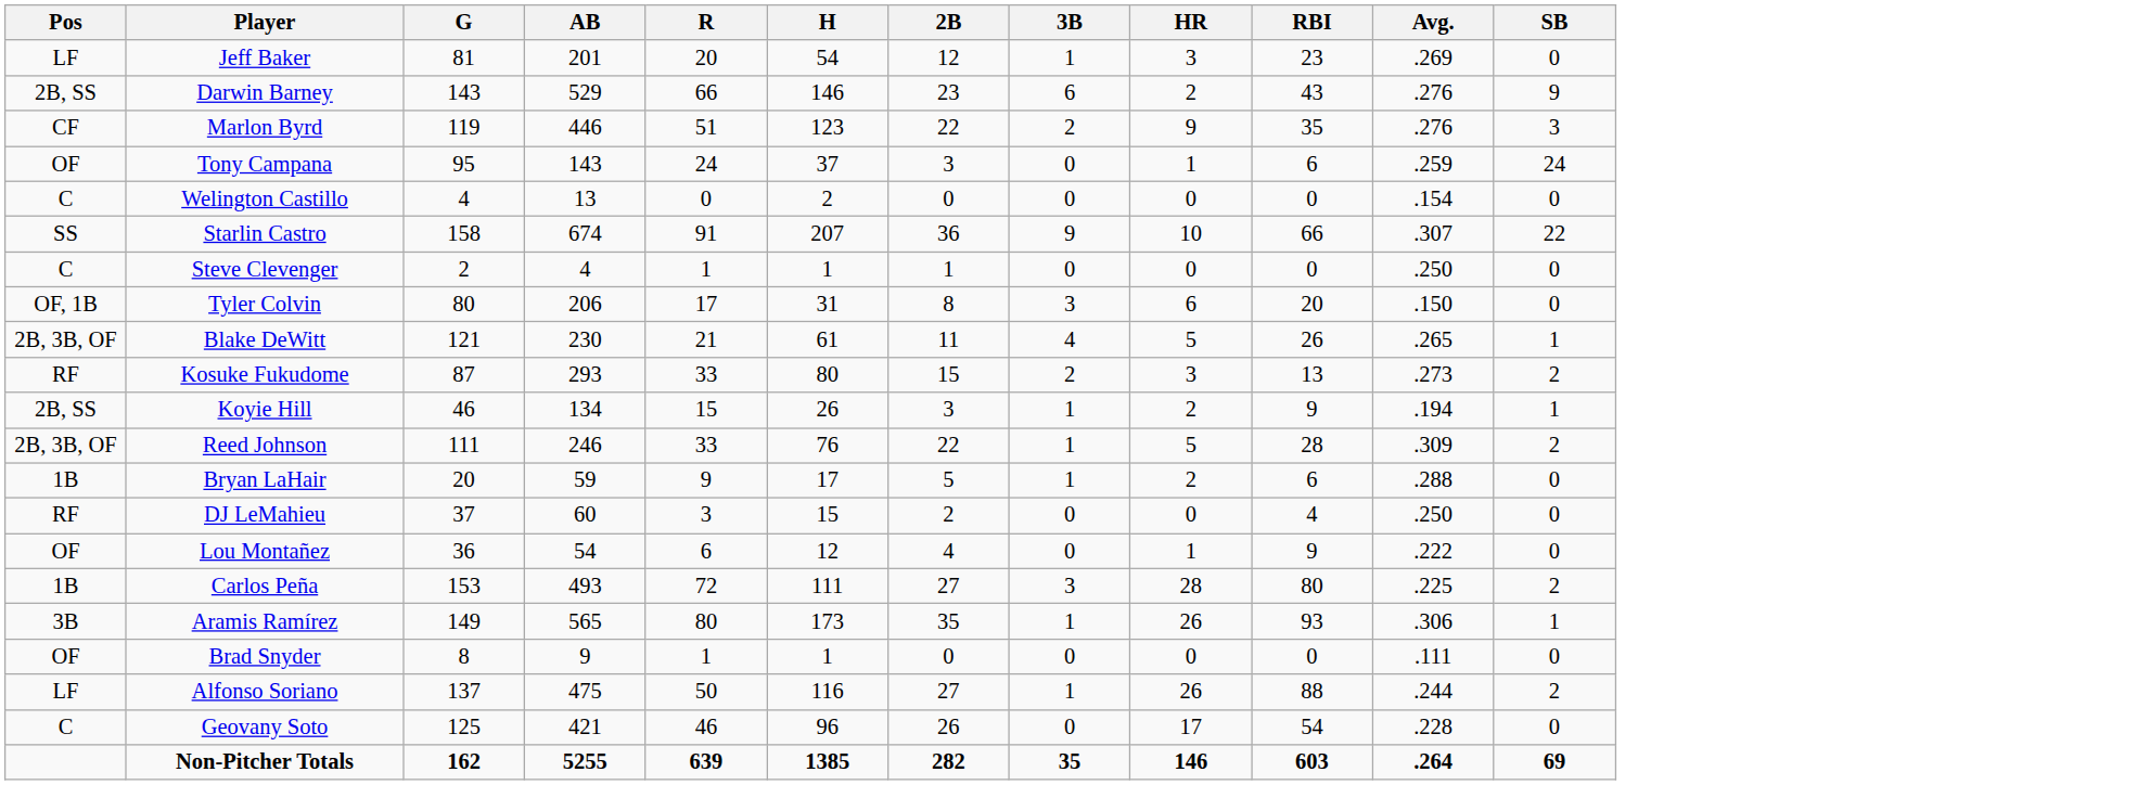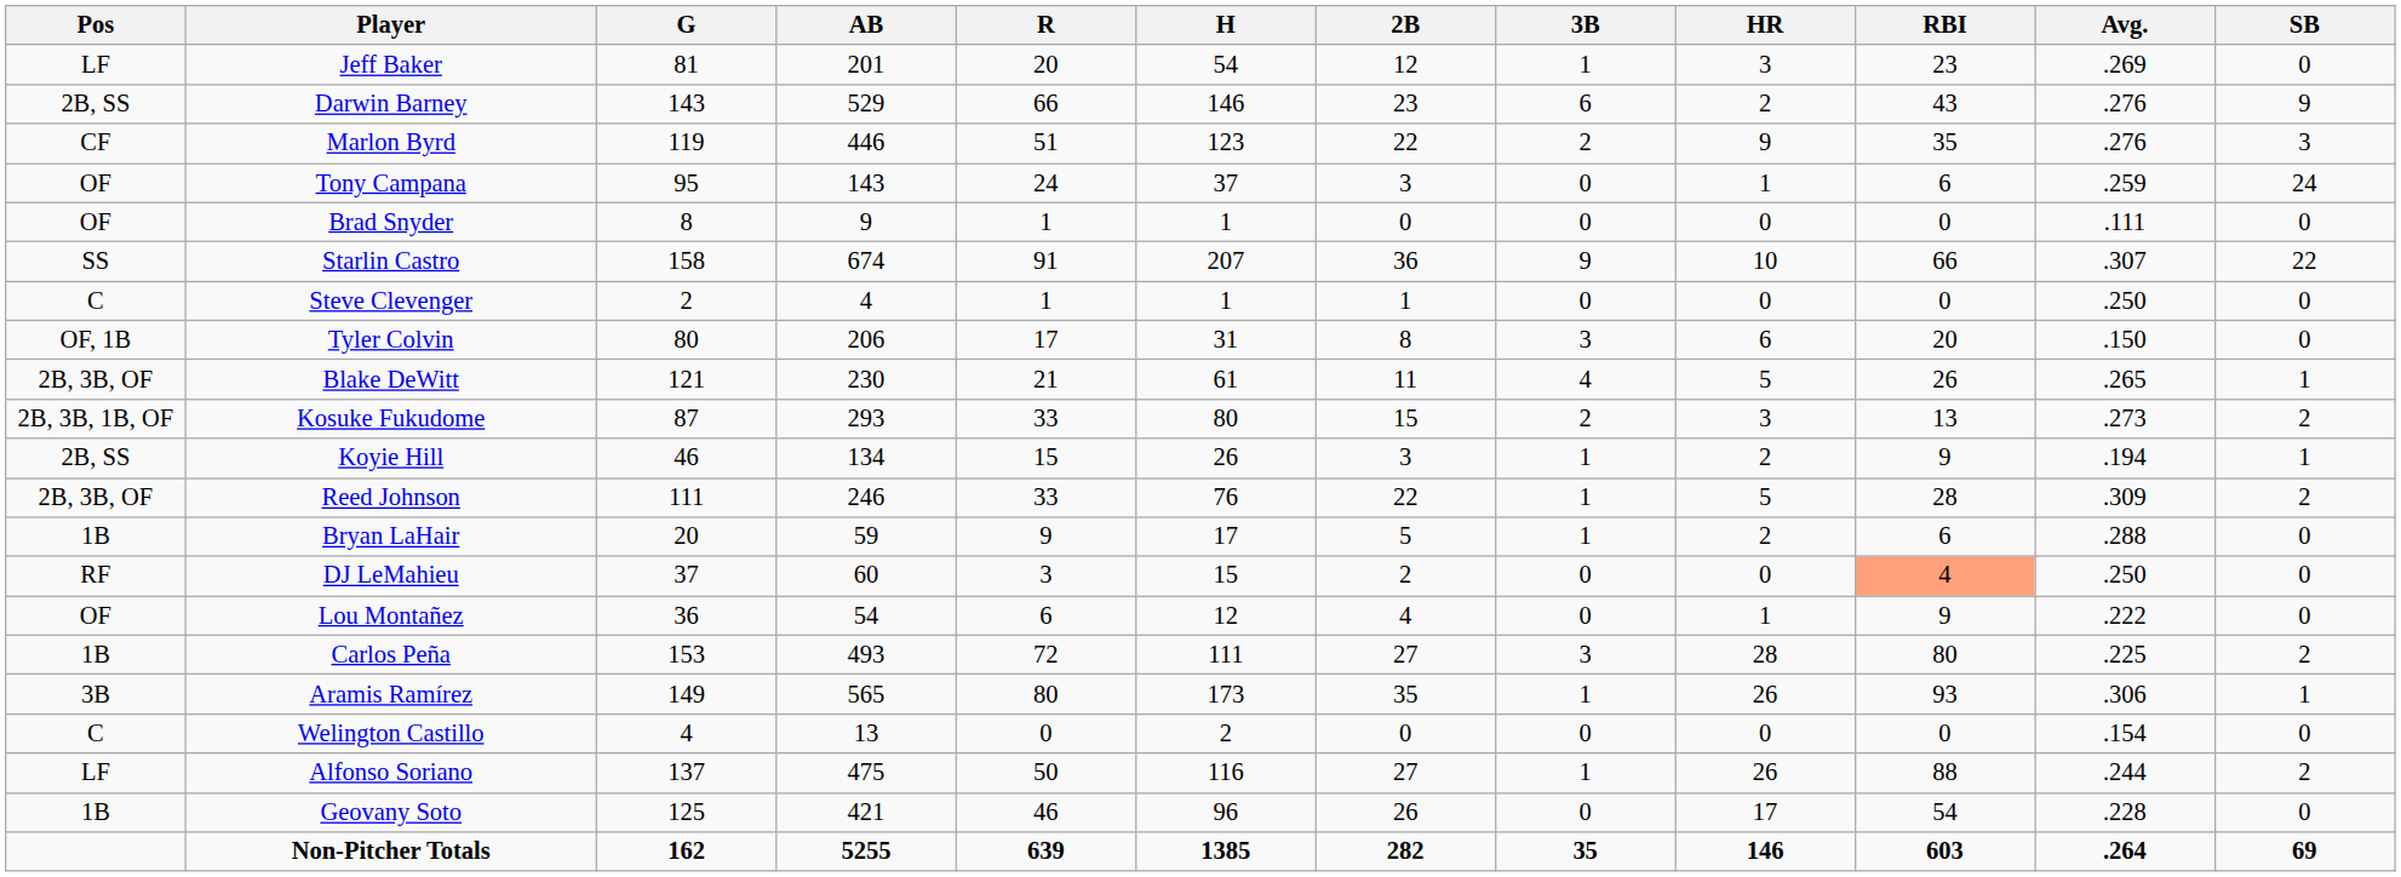 <table class="wikitable sortable">
 <tr>
 <th width="7%">Pos</th>
 <th width="16%">Player</th>
 <th width="7%">G</th>
 <th width="7%">AB</th>
 <th width="7%">R</th>
 <th width="7%">H</th>
 <th width="7%">2B</th>
 <th width="7%">3B</th>
 <th width="7%">HR</th>
 <th width="7%">RBI</th>
 <th width="7%">Avg.</th>
 <th width="7%">SB</th>
 </tr>
 <tr align=center>
 <td>LF</td>
 <td><a href='#'>Jeff Baker</a></td>
 <td>81</td>
 <td>201</td>
 <td>20</td>
 <td>54</td>
 <td>12</td>
 <td>1</td>
 <td>3</td>
 <td>23</td>
 <td>.269</td>
 <td>0</td>
 </tr>
 <tr align=center>
 <td>2B, SS</td>
 <td><a href='#'>Darwin Barney</a></td>
 <td>143</td>
 <td>529</td>
 <td>66</td>
 <td>146</td>
 <td>23</td>
 <td>6</td>
 <td>2</td>
 <td>43</td>
 <td>.276</td>
 <td>9</td>
 </tr>
 <tr align=center>
 <td>CF</td>
 <td><a href='#'>Marlon Byrd</a></td>
 <td>119</td>
 <td>446</td>
 <td>51</td>
 <td>123</td>
 <td>22</td>
 <td>2</td>
 <td>9</td>
 <td>35</td>
 <td>.276</td>
 <td>3</td>
 </tr>
 <tr align=center>
 <td>OF</td>
 <td><a href='#'>Tony Campana</a></td>
 <td>95</td>
 <td>143</td>
 <td>24</td>
 <td>37</td>
 <td>3</td>
 <td>0</td>
 <td>1</td>
 <td>6</td>
 <td>.259</td>
 <td>24</td>
 </tr>
 <tr align=center>
-<td>C</td>
-<td><a href='#'>Welington Castillo</a></td>
-<td>4</td>
-<td>13</td>
-<td>0</td>
-<td>2</td>
+<td>OF</td>
+<td><a href='#'>Brad Snyder</a></td>
+<td>8</td>
+<td>9</td>
+<td>1</td>
+<td>1</td>
 <td>0</td>
 <td>0</td>
 <td>0</td>
 <td>0</td>
-<td>.154</td>
+<td>.111</td>
 <td>0</td>
 </tr>
 <tr align=center>
 <td>SS</td>
 <td><a href='#'>Starlin Castro</a></td>
 <td>158</td>
 <td>674</td>
 <td>91</td>
 <td>207</td>
 <td>36</td>
 <td>9</td>
 <td>10</td>
 <td>66</td>
 <td>.307</td>
 <td>22</td>
 </tr>
 <tr align=center>
 <td>C</td>
 <td><a href='#'>Steve Clevenger</a></td>
 <td>2</td>
 <td>4</td>
 <td>1</td>
 <td>1</td>
 <td>1</td>
 <td>0</td>
 <td>0</td>
 <td>0</td>
 <td>.250</td>
 <td>0</td>
 </tr>
 <tr align=center>
 <td>OF, 1B</td>
 <td><a href='#'>Tyler Colvin</a></td>
 <td>80</td>
 <td>206</td>
 <td>17</td>
 <td>31</td>
 <td>8</td>
 <td>3</td>
 <td>6</td>
 <td>20</td>
 <td>.150</td>
 <td>0</td>
 </tr>
 <tr align=center>
 <td>2B, 3B, OF</td>
 <td><a href='#'>Blake DeWitt</a></td>
 <td>121</td>
 <td>230</td>
 <td>21</td>
 <td>61</td>
 <td>11</td>
 <td>4</td>
 <td>5</td>
 <td>26</td>
 <td>.265</td>
 <td>1</td>
 </tr>
 <tr align=center>
-<td>RF</td>
+<td>2B, 3B, 1B, OF</td>
 <td><a href='#'>Kosuke Fukudome</a></td>
 <td>87</td>
 <td>293</td>
 <td>33</td>
 <td>80</td>
 <td>15</td>
 <td>2</td>
 <td>3</td>
 <td>13</td>
 <td>.273</td>
 <td>2</td>
 </tr>
 <tr align=center>
 <td>2B, SS</td>
 <td><a href='#'>Koyie Hill</a></td>
 <td>46</td>
 <td>134</td>
 <td>15</td>
 <td>26</td>
 <td>3</td>
 <td>1</td>
 <td>2</td>
 <td>9</td>
 <td>.194</td>
 <td>1</td>
 </tr>
 <tr align=center>
 <td>2B, 3B, OF</td>
 <td><a href='#'>Reed Johnson</a></td>
 <td>111</td>
 <td>246</td>
 <td>33</td>
 <td>76</td>
 <td>22</td>
 <td>1</td>
 <td>5</td>
 <td>28</td>
 <td>.309</td>
 <td>2</td>
 </tr>
 <tr align=center>
 <td>1B</td>
 <td><a href='#'>Bryan LaHair</a></td>
 <td>20</td>
 <td>59</td>
 <td>9</td>
 <td>17</td>
 <td>5</td>
 <td>1</td>
 <td>2</td>
 <td>6</td>
 <td>.288</td>
 <td>0</td>
 </tr>
 <tr align=center>
 <td>RF</td>
 <td><a href='#'>DJ LeMahieu</a></td>
 <td>37</td>
 <td>60</td>
 <td>3</td>
 <td>15</td>
 <td>2</td>
 <td>0</td>
 <td>0</td>
-<td>4</td>
+<td style="background: lightsalmon;">4</td>
 <td>.250</td>
 <td>0</td>
 </tr>
 <tr align=center>
 <td>OF</td>
 <td><a href='#'>Lou Montañez</a></td>
 <td>36</td>
 <td>54</td>
 <td>6</td>
 <td>12</td>
 <td>4</td>
 <td>0</td>
 <td>1</td>
 <td>9</td>
 <td>.222</td>
 <td>0</td>
 </tr>
 <tr align=center>
 <td>1B</td>
 <td><a href='#'>Carlos Peña</a></td>
 <td>153</td>
 <td>493</td>
 <td>72</td>
 <td>111</td>
 <td>27</td>
 <td>3</td>
 <td>28</td>
 <td>80</td>
 <td>.225</td>
 <td>2</td>
 </tr>
 <tr align=center>
 <td>3B</td>
 <td><a href='#'>Aramis Ramírez</a></td>
 <td>149</td>
 <td>565</td>
 <td>80</td>
 <td>173</td>
 <td>35</td>
 <td>1</td>
 <td>26</td>
 <td>93</td>
 <td>.306</td>
 <td>1</td>
 </tr>
 <tr align=center>
-<td>OF</td>
-<td><a href='#'>Brad Snyder</a></td>
-<td>8</td>
-<td>9</td>
-<td>1</td>
-<td>1</td>
+<td>C</td>
+<td><a href='#'>Welington Castillo</a></td>
+<td>4</td>
+<td>13</td>
+<td>0</td>
+<td>2</td>
 <td>0</td>
 <td>0</td>
 <td>0</td>
 <td>0</td>
-<td>.111</td>
+<td>.154</td>
 <td>0</td>
 </tr>
 <tr align=center>
 <td>LF</td>
 <td><a href='#'>Alfonso Soriano</a></td>
 <td>137</td>
 <td>475</td>
 <td>50</td>
 <td>116</td>
 <td>27</td>
 <td>1</td>
 <td>26</td>
 <td>88</td>
 <td>.244</td>
 <td>2</td>
 </tr>
 <tr align=center>
-<td>C</td>
+<td>1B</td>
 <td><a href='#'>Geovany Soto</a></td>
 <td>125</td>
 <td>421</td>
 <td>46</td>
 <td>96</td>
 <td>26</td>
 <td>0</td>
 <td>17</td>
 <td>54</td>
 <td>.228</td>
 <td>0</td>
 </tr>
 <tr align=center>
 <td></td>
 <td><strong>Non-Pitcher Totals</strong></td>
 <td><strong>162</strong></td>
 <td><strong>5255</strong></td>
 <td><strong>639</strong></td>
 <td><strong>1385</strong></td>
 <td><strong>282</strong></td>
 <td><strong>35</strong></td>
 <td><strong>146</strong></td>
 <td><strong>603</strong></td>
 <td><strong>.264</strong></td>
 <td><strong>69</strong></td>
 </tr>
 </table>
